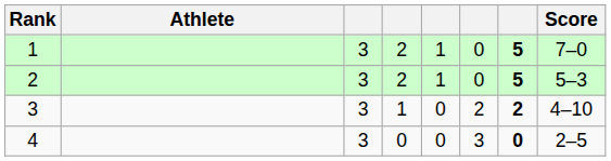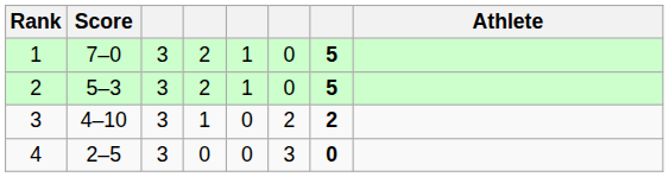 <table class="wikitable" style="text-align: center;">
 <tr>
 <th width=25>Rank</th>
-<th width=230>Athlete</th>
+<th width=50>Score</th>
 <th width=25></th>
 <th width=25></th>
 <th width=25></th>
 <th width=25></th>
 <th width=25></th>
-<th width=50>Score</th>
+<th width=230>Athlete</th>
 </tr>
 <tr bgcolor=ccffcc>
 <td>1</td>
-<td align=left></td>
+<td>7–0</td>
 <td>3</td>
 <td>2</td>
 <td>1</td>
 <td>0</td>
 <td><strong>5</strong></td>
-<td>7–0</td>
+<td align=left></td>
 </tr>
 <tr bgcolor=ccffcc>
 <td>2</td>
-<td align=left></td>
+<td>5–3</td>
 <td>3</td>
 <td>2</td>
 <td>1</td>
 <td>0</td>
 <td><strong>5</strong></td>
-<td>5–3</td>
+<td align=left></td>
 </tr>
 <tr>
 <td>3</td>
-<td align=left></td>
+<td>4–10</td>
 <td>3</td>
 <td>1</td>
 <td>0</td>
 <td>2</td>
 <td><strong>2</strong></td>
-<td>4–10</td>
+<td align=left></td>
 </tr>
 <tr>
 <td>4</td>
-<td align=left></td>
+<td>2–5</td>
 <td>3</td>
 <td>0</td>
 <td>0</td>
 <td>3</td>
 <td><strong>0</strong></td>
-<td>2–5</td>
+<td align=left></td>
 </tr>
 </table>
